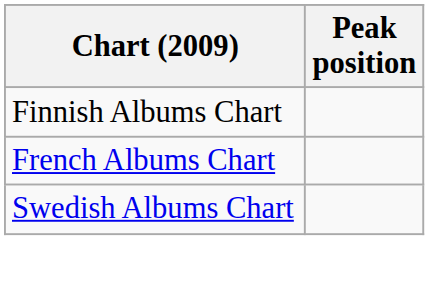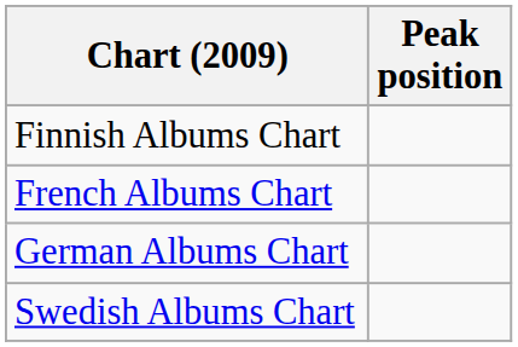 <table class="wikitable sortable">
 <tr>
 <th style="width:150px;">Chart (2009)</th>
 <th>Peak<br>position</th>
 </tr>
 <tr>
 <td>Finnish Albums Chart</td>
 <td></td>
 </tr>
 <tr>
 <td><a href='#'>French Albums Chart</a></td>
 <td></td>
 </tr>
 <tr>
+<td><a href='#'>German Albums Chart</a></td>
+<td></td>
+</tr>
+<tr>
 <td><a href='#'>Swedish Albums Chart</a></td>
 <td></td>
 </tr>
 </table>
